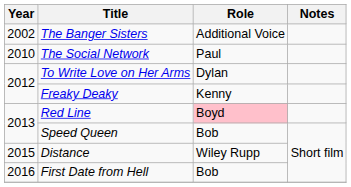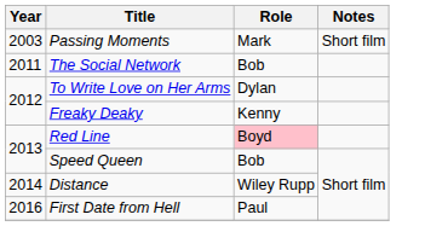 <table class="wikitable">
 <tr>
 <th>Year</th>
 <th>Title</th>
 <th>Role</th>
 <th>Notes</th>
 </tr>
 <tr>
-<td>2002</td>
-<td><em><a href='#'>The Banger Sisters</a></em></td>
-<td>Additional Voice</td>
-<td></td>
+<td>2003</td>
+<td><em>Passing Moments</em></td>
+<td>Mark</td>
+<td>Short film</td>
 </tr>
 <tr>
-<td rowspan="1">2010</td>
+<td rowspan="1">2011</td>
 <td><em><a href='#'>The Social Network</a></em></td>
-<td>Paul</td>
+<td>Bob</td>
 <td></td>
 </tr>
 <tr>
 <td rowspan="2">2012</td>
 <td><em><a href='#'>To Write Love on Her Arms</a></em></td>
 <td>Dylan</td>
 <td></td>
 </tr>
 <tr>
 <td><em><a href='#'>Freaky Deaky</a></em></td>
 <td>Kenny</td>
 <td></td>
 </tr>
 <tr>
 <td rowspan="2">2013</td>
 <td><em><a href='#'>Red Line</a></em></td>
 <td style="background: pink;">Boyd</td>
 <td></td>
 </tr>
 <tr>
 <td><em>Speed Queen</em></td>
 <td>Bob</td>
 <td rowspan="3">Short film</td>
 </tr>
 <tr>
-<td>2015</td>
+<td>2014</td>
 <td><em>Distance</em></td>
 <td>Wiley Rupp</td>
 </tr>
 <tr>
 <td>2016</td>
 <td><em>First Date from Hell</em></td>
-<td>Bob</td>
+<td>Paul</td>
 </tr>
 <tr>
 </tr>
 </table>
